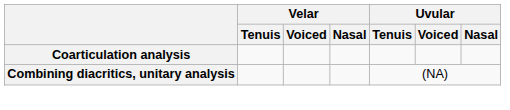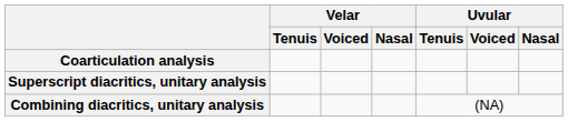 <table class="wikitable" style="text-align:center">
 <tr>
 <th rowspan="2"> </th>
 <th colspan="3">Velar</th>
 <th colspan="3">Uvular</th>
 </tr>
 <tr>
 <th>Tenuis</th>
 <th>Voiced</th>
 <th>Nasal</th>
 <th>Tenuis</th>
 <th>Voiced</th>
 <th>Nasal</th>
 </tr>
 <tr>
 <th>Coarticulation analysis</th>
 <td></td>
 <td></td>
 <td></td>
 <td></td>
 <td></td>
 <td></td>
 </tr>
 <tr>
+<th>Superscript diacritics, unitary analysis</th>
+<td></td>
+<td></td>
+<td></td>
+<td></td>
+<td></td>
+<td></td>
+</tr>
+<tr>
 <th>Combining diacritics, unitary analysis</th>
 <td></td>
 <td></td>
 <td></td>
 <td colspan="3">(NA)</td>
 </tr>
 </table>
